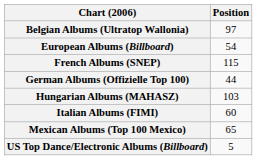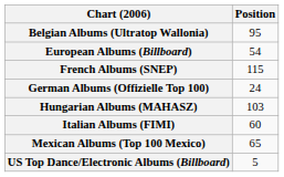 <table class="wikitable sortable plainrowheaders" style="text-align:center">
 <tr>
 <th scope="col">Chart (2006)</th>
 <th scope="col">Position</th>
 </tr>
 <tr>
 <th scope="row">Belgian Albums (Ultratop Wallonia)</th>
-<td>97</td>
+<td>95</td>
 </tr>
 <tr>
 <th scope="row">European Albums (<em>Billboard</em>)</th>
 <td>54</td>
 </tr>
 <tr>
 <th scope="row">French Albums (SNEP)</th>
 <td>115</td>
 </tr>
 <tr>
 <th scope="row">German Albums (Offizielle Top 100)</th>
-<td>44</td>
+<td>24</td>
 </tr>
 <tr>
 <th scope="row">Hungarian Albums (MAHASZ)</th>
 <td>103</td>
 </tr>
 <tr>
 <th scope="row">Italian Albums (FIMI)</th>
 <td>60</td>
 </tr>
 <tr>
 <th scope="row">Mexican Albums (Top 100 Mexico)</th>
 <td>65</td>
 </tr>
 <tr>
 <th scope="row">US Top Dance/Electronic Albums (<em>Billboard</em>)</th>
 <td>5</td>
 </tr>
 </table>
